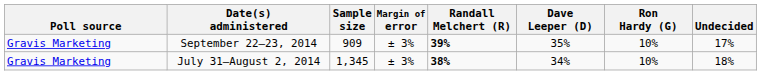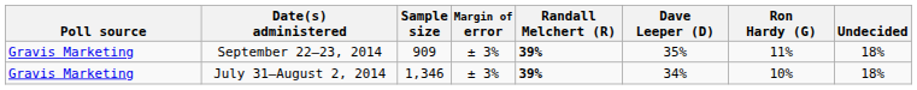 <table class="wikitable">
 <tr valign= bottom>
 <th style="width:190px;">Poll source</th>
 <th style="width:190px;">Date(s)<br>administered</th>
 <th class=small>Sample<br>size</th>
 <th><small>Margin of</small><br>error</th>
 <th style="width:100px;">Randall<br>Melchert (R)</th>
 <th style="width:100px;">Dave<br>Leeper (D)</th>
 <th style="width:100px;">Ron<br>Hardy (G)</th>
 <th style="width:40px;">Undecided</th>
 </tr>
 <tr>
 <td><a href='#'>Gravis Marketing</a></td>
 <td style="text-align:center;">September 22–23, 2014</td>
 <td style="text-align:center;">909</td>
 <td style="text-align:center;">± 3%</td>
 <td><strong>39%</strong></td>
 <td style="text-align:center;">35%</td>
-<td style="text-align:center;">10%</td>
-<td style="text-align:center;">17%</td>
+<td style="text-align:center;">11%</td>
+<td style="text-align:center;">18%</td>
 </tr>
 <tr>
 <td><a href='#'>Gravis Marketing</a></td>
 <td style="text-align:center;">July 31–August 2, 2014</td>
-<td style="text-align:center;">1,345</td>
+<td style="text-align:center;">1,346</td>
 <td style="text-align:center;">± 3%</td>
-<td><strong>38%</strong></td>
+<td><strong>39%</strong></td>
 <td style="text-align:center;">34%</td>
 <td style="text-align:center;">10%</td>
 <td style="text-align:center;">18%</td>
 </tr>
 </table>
